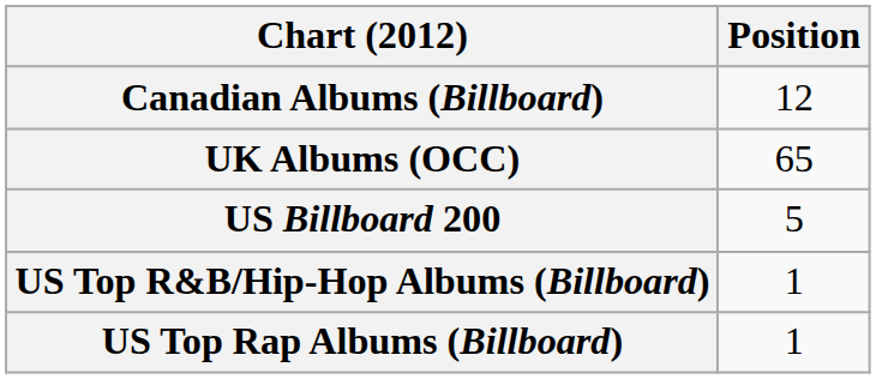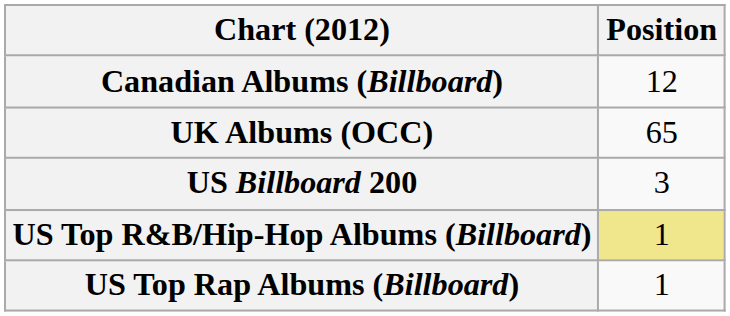 <table class="wikitable sortable plainrowheaders" style="text-align:center">
 <tr>
 <th scope="col">Chart (2012)</th>
 <th scope="col">Position</th>
 </tr>
 <tr>
 <th scope="row">Canadian Albums (<em>Billboard</em>)</th>
 <td>12</td>
 </tr>
 <tr>
 <th scope="row">UK Albums (OCC)</th>
 <td>65</td>
 </tr>
 <tr>
 <th scope="row">US <em>Billboard</em> 200</th>
-<td>5</td>
+<td>3</td>
 </tr>
 <tr>
 <th scope="row">US Top R&B/Hip-Hop Albums (<em>Billboard</em>)</th>
-<td>1</td>
+<td style="background: khaki;">1</td>
 </tr>
 <tr>
 <th scope="row">US Top Rap Albums (<em>Billboard</em>)</th>
 <td>1</td>
 </tr>
 </table>
